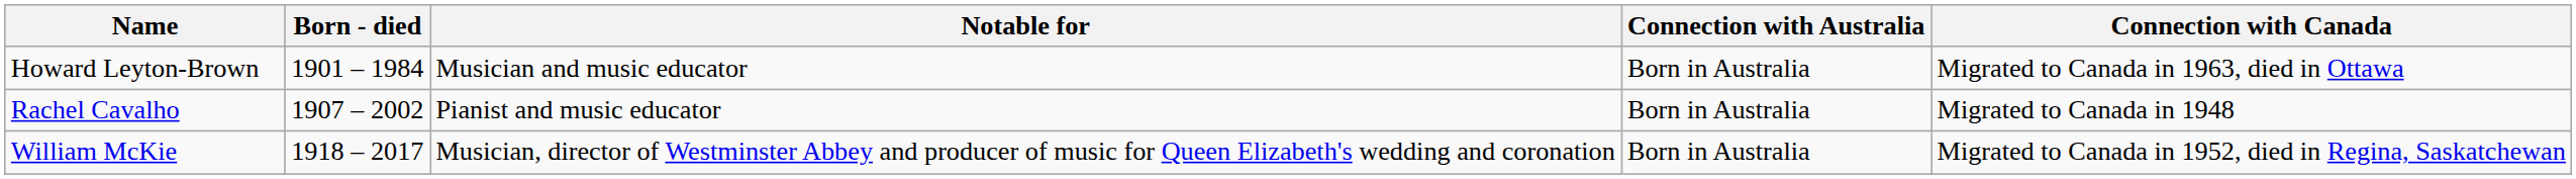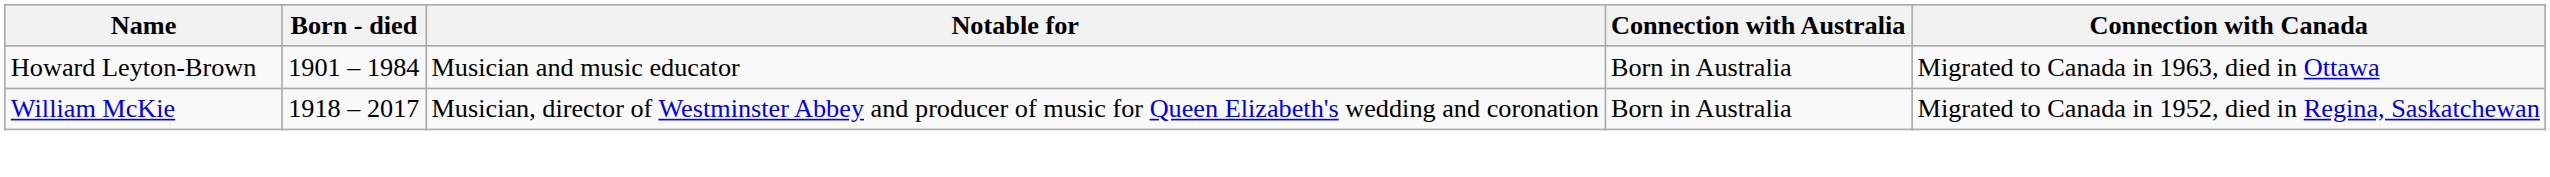 <table class="wikitable">
 <tr>
 <th>Name</th>
 <th>Born - died</th>
 <th>Notable for</th>
 <th>Connection with Australia</th>
 <th>Connection with Canada</th>
 </tr>
 <tr>
 <td>Howard Leyton-Brown   </td>
 <td>1901 – 1984</td>
 <td>Musician and music educator</td>
 <td>Born in Australia</td>
 <td>Migrated to Canada in 1963, died in <a href='#'>Ottawa</a></td>
 </tr>
 <tr>
-<td><a href='#'>Rachel Cavalho</a></td>
-<td>1907 – 2002</td>
-<td>Pianist and music educator</td>
-<td>Born in Australia</td>
-<td>Migrated to Canada in 1948</td>
-</tr>
-<tr>
 <td><a href='#'>William McKie</a></td>
 <td>1918 – 2017</td>
 <td>Musician, director of <a href='#'>Westminster Abbey</a> and producer of music for <a href='#'>Queen Elizabeth's</a> wedding and coronation</td>
 <td>Born in Australia</td>
 <td>Migrated to Canada in 1952, died in <a href='#'>Regina, Saskatchewan</a></td>
 </tr>
 </table>
